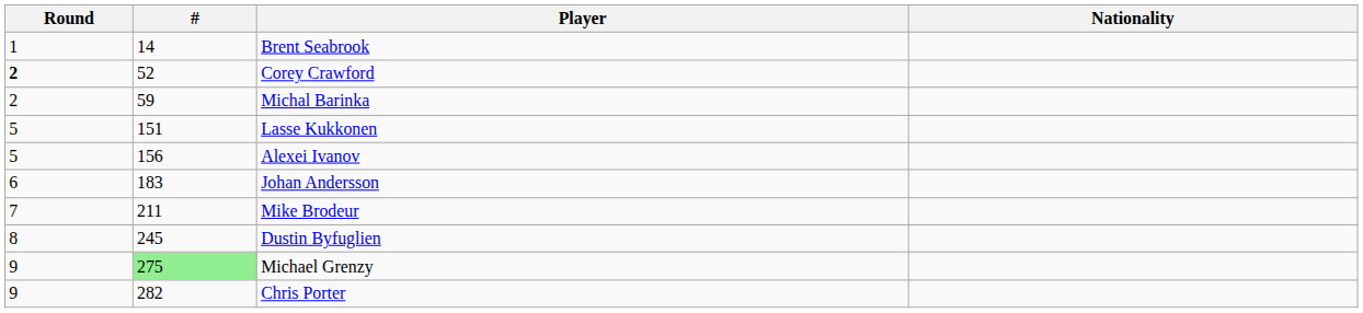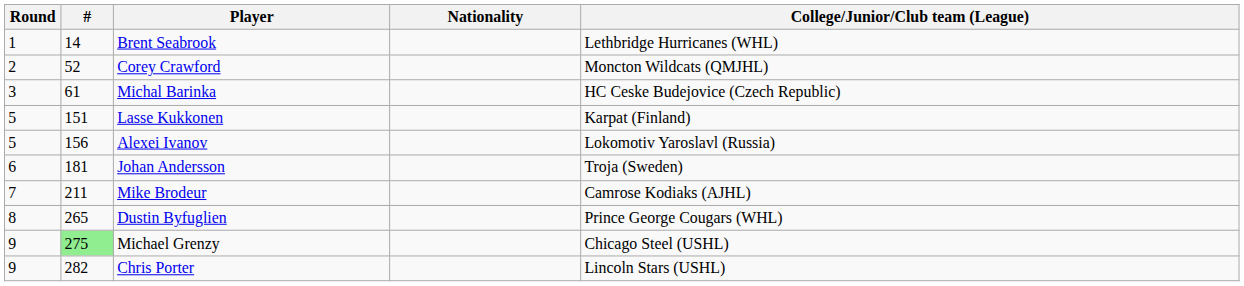 <table class="wikitable">
 <tr align="center">
 <th bgcolor="#DDDDFF" width="4.0%">Round</th>
 <th bgcolor="#DDDDFF" width="4.0%">#</th>
 <th bgcolor="#DDDDFF" width="21.0%">Player</th>
 <th bgcolor="#DDDDFF" width="14.5%">Nationality</th>
+<th bgcolor="#DDDDFF" width="50.0%">College/Junior/Club team (League)</th>
 </tr>
 <tr>
 <td>1</td>
 <td>14</td>
 <td><a href='#'>Brent Seabrook</a></td>
 <td></td>
+<td>Lethbridge Hurricanes (WHL)</td>
 </tr>
 <tr>
-<td><strong>2</strong></td>
+<td>2</td>
 <td>52</td>
 <td><a href='#'>Corey Crawford</a></td>
 <td></td>
+<td>Moncton Wildcats (QMJHL)</td>
 </tr>
 <tr>
-<td>2</td>
-<td>59</td>
+<td>3</td>
+<td>61</td>
 <td><a href='#'>Michal Barinka</a></td>
 <td></td>
+<td>HC Ceske Budejovice (Czech Republic)</td>
 </tr>
 <tr>
 <td>5</td>
 <td>151</td>
 <td><a href='#'>Lasse Kukkonen</a></td>
 <td></td>
+<td>Karpat (Finland)</td>
 </tr>
 <tr>
 <td>5</td>
 <td>156</td>
 <td><a href='#'>Alexei Ivanov</a></td>
 <td></td>
+<td>Lokomotiv Yaroslavl (Russia)</td>
 </tr>
 <tr>
 <td>6</td>
-<td>183</td>
+<td>181</td>
 <td><a href='#'>Johan Andersson</a></td>
 <td></td>
+<td>Troja (Sweden)</td>
 </tr>
 <tr>
 <td>7</td>
 <td>211</td>
 <td><a href='#'>Mike Brodeur</a></td>
 <td></td>
+<td>Camrose Kodiaks (AJHL)</td>
 </tr>
 <tr>
 <td>8</td>
-<td>245</td>
+<td>265</td>
 <td><a href='#'>Dustin Byfuglien</a></td>
 <td></td>
+<td>Prince George Cougars (WHL)</td>
 </tr>
 <tr>
 <td>9</td>
 <td style="background: lightgreen;">275</td>
 <td>Michael Grenzy</td>
 <td></td>
+<td>Chicago Steel (USHL)</td>
 </tr>
 <tr>
 <td>9</td>
 <td>282</td>
 <td><a href='#'>Chris Porter</a></td>
 <td></td>
+<td>Lincoln Stars (USHL)</td>
 </tr>
 </table>
